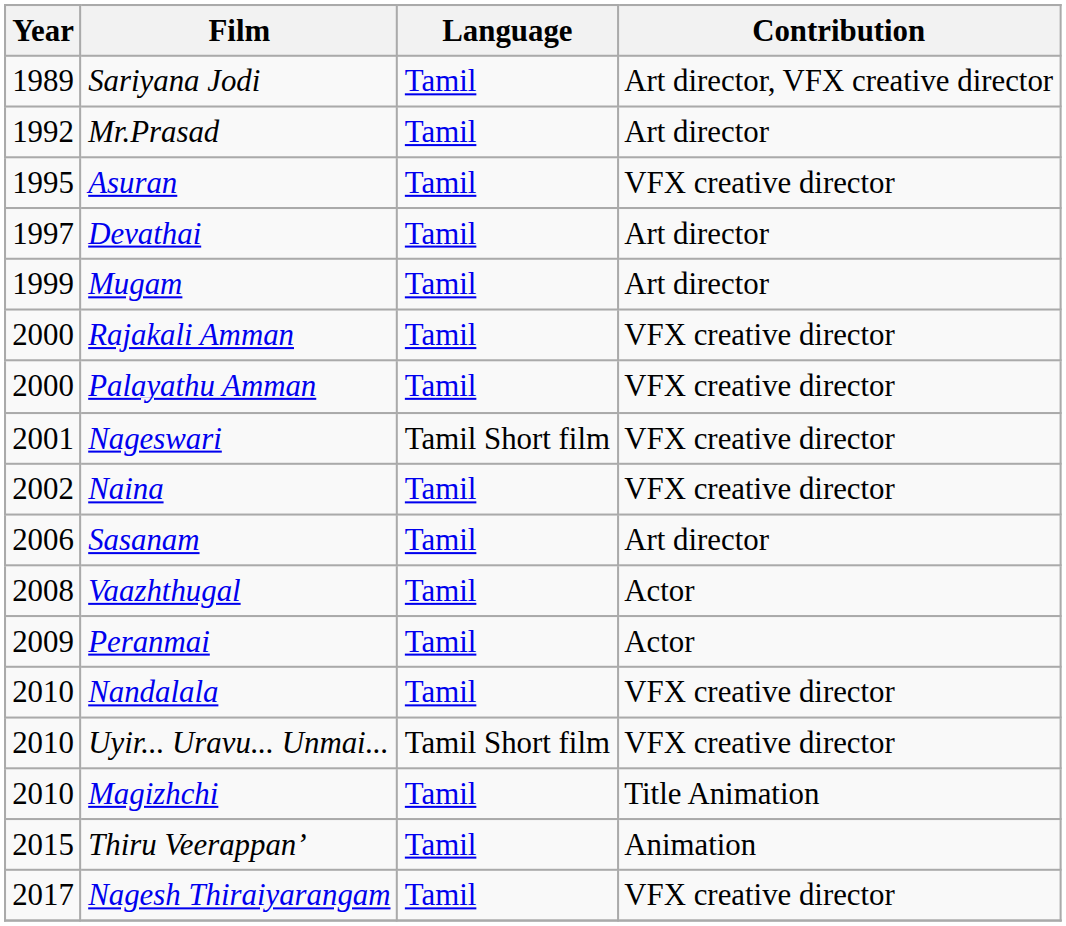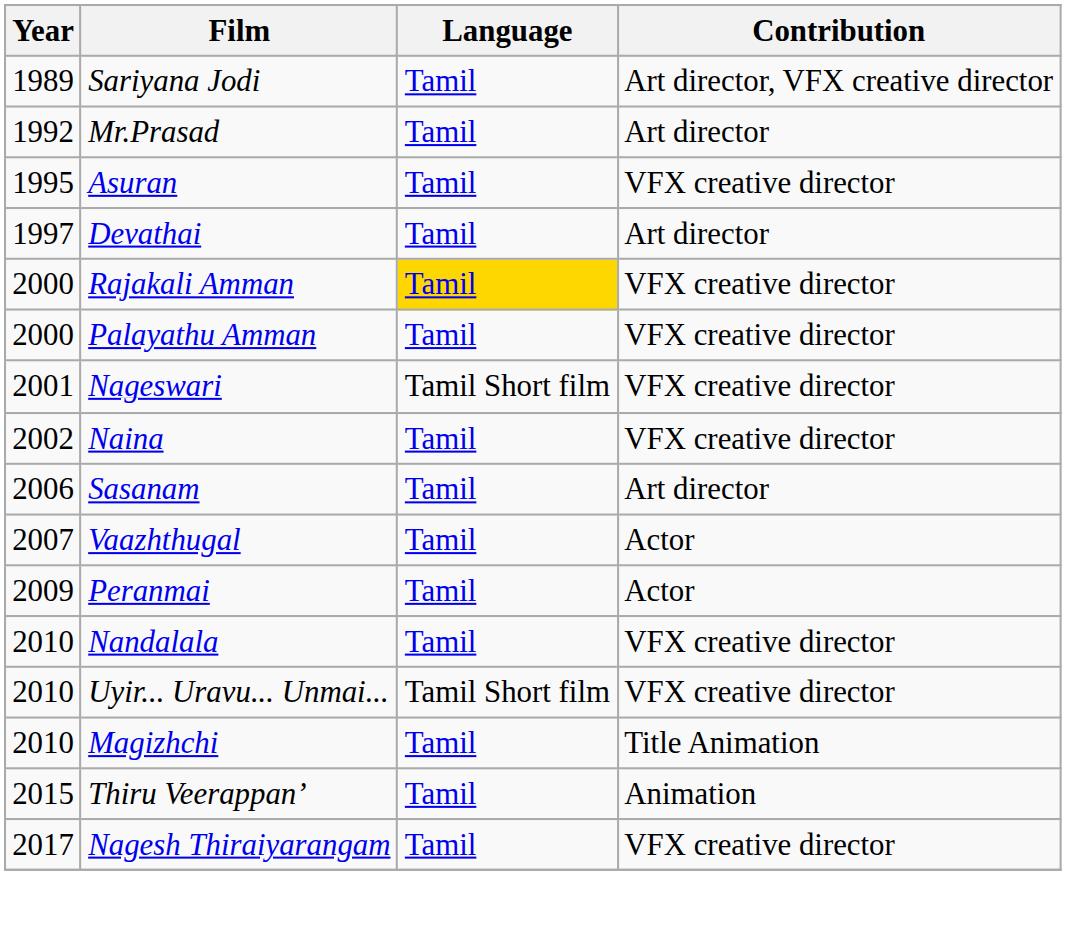 <table class="wikitable sortable" style="font-size: 95%;">
 <tr>
 <th>Year</th>
 <th>Film</th>
 <th>Language</th>
 <th>Contribution</th>
 </tr>
 <tr>
 <td>1989</td>
 <td><em>Sariyana Jodi</em></td>
 <td><a href='#'>Tamil</a></td>
 <td>Art director, VFX creative director</td>
 </tr>
 <tr>
 <td>1992</td>
 <td><em>Mr.Prasad</em></td>
 <td><a href='#'>Tamil</a></td>
 <td>Art director</td>
 </tr>
 <tr>
 <td>1995</td>
 <td><em><a href='#'>Asuran</a></em></td>
 <td><a href='#'>Tamil</a></td>
 <td>VFX creative director</td>
 </tr>
 <tr>
 <td>1997</td>
 <td><em><a href='#'>Devathai</a></em></td>
 <td><a href='#'>Tamil</a></td>
 <td>Art director</td>
 </tr>
 <tr>
-<td>1999</td>
-<td><em><a href='#'>Mugam</a></em></td>
-<td><a href='#'>Tamil</a></td>
-<td>Art director</td>
-</tr>
-<tr>
 <td>2000</td>
 <td><em><a href='#'>Rajakali Amman</a></em></td>
-<td><a href='#'>Tamil</a></td>
+<td style="background: gold;"><a href='#'>Tamil</a></td>
 <td>VFX creative director</td>
 </tr>
 <tr>
 <td>2000</td>
 <td><em><a href='#'>Palayathu Amman</a></em></td>
 <td><a href='#'>Tamil</a></td>
 <td>VFX creative director</td>
 </tr>
 <tr>
 <td>2001</td>
 <td><em><a href='#'>Nageswari</a></em></td>
 <td>Tamil Short film</td>
 <td>VFX creative director</td>
 </tr>
 <tr>
 <td>2002</td>
 <td><em><a href='#'>Naina</a></em></td>
 <td><a href='#'>Tamil</a></td>
 <td>VFX creative director</td>
 </tr>
 <tr>
 <td>2006</td>
 <td><em><a href='#'>Sasanam</a></em></td>
 <td><a href='#'>Tamil</a></td>
 <td>Art director</td>
 </tr>
 <tr>
-<td>2008</td>
+<td>2007</td>
 <td><em><a href='#'>Vaazhthugal</a></em></td>
 <td><a href='#'>Tamil</a></td>
 <td>Actor </td>
 </tr>
 <tr>
 <td>2009</td>
 <td><em><a href='#'>Peranmai</a></em></td>
 <td><a href='#'>Tamil</a></td>
 <td>Actor</td>
 </tr>
 <tr>
 <td>2010</td>
 <td><em><a href='#'>Nandalala</a></em></td>
 <td><a href='#'>Tamil</a></td>
 <td>VFX creative director</td>
 </tr>
 <tr>
 <td>2010</td>
 <td><em>Uyir... Uravu... Unmai...</em></td>
 <td>Tamil Short film</td>
 <td>VFX creative director</td>
 </tr>
 <tr>
 <td>2010</td>
 <td><em><a href='#'>Magizhchi</a></em></td>
 <td><a href='#'>Tamil</a></td>
 <td>Title Animation</td>
 </tr>
 <tr>
 <td>2015</td>
 <td><em>Thiru Veerappan’</em></td>
 <td><a href='#'>Tamil</a></td>
 <td>Animation</td>
 </tr>
 <tr>
 <td>2017</td>
 <td><em><a href='#'>Nagesh Thiraiyarangam</a></em></td>
 <td><a href='#'>Tamil</a></td>
 <td>VFX creative director</td>
 </tr>
 <tr>
 </tr>
 </table>
